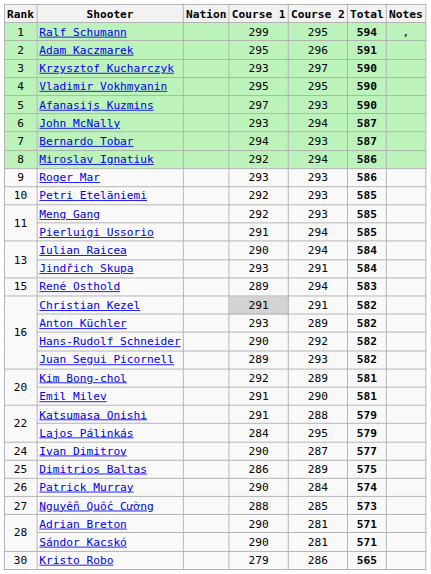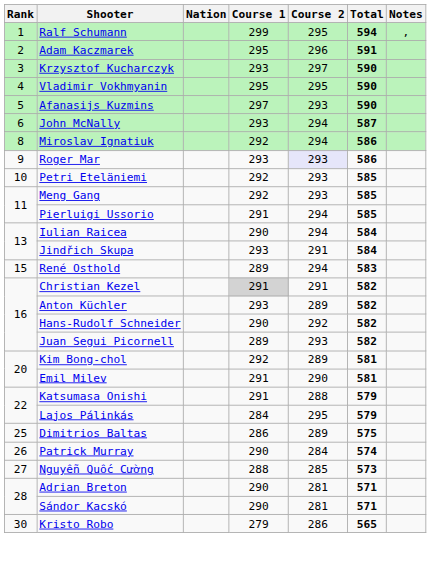 <table class="wikitable sortable" style="text-align: center">
 <tr>
 <th>Rank</th>
 <th>Shooter</th>
 <th>Nation</th>
 <th>Course 1</th>
 <th>Course 2</th>
 <th>Total</th>
 <th>Notes</th>
 </tr>
 <tr bgcolor=#bbf3bb>
 <td>1</td>
 <td align=left><a href='#'>Ralf Schumann</a></td>
 <td align=left></td>
 <td>299</td>
 <td>295</td>
 <td><strong>594</strong></td>
 <td>, </td>
 </tr>
 <tr bgcolor=#bbf3bb>
 <td>2</td>
 <td align=left><a href='#'>Adam Kaczmarek</a></td>
 <td align=left></td>
 <td>295</td>
 <td>296</td>
 <td><strong>591</strong></td>
 <td></td>
 </tr>
 <tr bgcolor=#bbf3bb>
 <td>3</td>
 <td align=left><a href='#'>Krzysztof Kucharczyk</a></td>
 <td align=left></td>
 <td>293</td>
 <td>297</td>
 <td><strong>590</strong></td>
 <td></td>
 </tr>
 <tr bgcolor=#bbf3bb>
 <td>4</td>
 <td align=left><a href='#'>Vladimir Vokhmyanin</a></td>
 <td align=left></td>
 <td>295</td>
 <td>295</td>
 <td><strong>590</strong></td>
 <td></td>
 </tr>
 <tr bgcolor=#bbf3bb>
 <td>5</td>
 <td align=left><a href='#'>Afanasijs Kuzmins</a></td>
 <td align=left></td>
 <td>297</td>
 <td>293</td>
 <td><strong>590</strong></td>
 <td></td>
 </tr>
 <tr bgcolor=#bbf3bb>
 <td>6</td>
 <td align=left><a href='#'>John McNally</a></td>
 <td align=left></td>
 <td>293</td>
 <td>294</td>
 <td><strong>587</strong></td>
 <td></td>
 </tr>
 <tr bgcolor=#bbf3bb>
-<td>7</td>
-<td align=left><a href='#'>Bernardo Tobar</a></td>
-<td align=left></td>
-<td>294</td>
-<td>293</td>
-<td><strong>587</strong></td>
-<td></td>
-</tr>
-<tr bgcolor=#bbf3bb>
 <td>8</td>
 <td align=left><a href='#'>Miroslav Ignatiuk</a></td>
 <td align=left></td>
 <td>292</td>
 <td>294</td>
 <td><strong>586</strong></td>
 <td></td>
 </tr>
 <tr>
 <td>9</td>
 <td align=left><a href='#'>Roger Mar</a></td>
 <td align=left></td>
 <td>293</td>
-<td>293</td>
+<td style="background: lavender;">293</td>
 <td><strong>586</strong></td>
 <td></td>
 </tr>
 <tr>
 <td>10</td>
 <td align=left><a href='#'>Petri Eteläniemi</a></td>
 <td align=left></td>
 <td>292</td>
 <td>293</td>
 <td><strong>585</strong></td>
 <td></td>
 </tr>
 <tr>
 <td rowspan=2>11</td>
 <td align=left><a href='#'>Meng Gang</a></td>
 <td align=left></td>
 <td>292</td>
 <td>293</td>
 <td><strong>585</strong></td>
 <td></td>
 </tr>
 <tr>
 <td align=left><a href='#'>Pierluigi Ussorio</a></td>
 <td align=left></td>
 <td>291</td>
 <td>294</td>
 <td><strong>585</strong></td>
 <td></td>
 </tr>
 <tr>
 <td rowspan=2>13</td>
 <td align=left><a href='#'>Iulian Raicea</a></td>
 <td align=left></td>
 <td>290</td>
 <td>294</td>
 <td><strong>584</strong></td>
 <td></td>
 </tr>
 <tr>
 <td align=left><a href='#'>Jindřich Skupa</a></td>
 <td align=left></td>
 <td>293</td>
 <td>291</td>
 <td><strong>584</strong></td>
 <td></td>
 </tr>
 <tr>
 <td>15</td>
 <td align=left><a href='#'>René Osthold</a></td>
 <td align=left></td>
 <td>289</td>
 <td>294</td>
 <td><strong>583</strong></td>
 <td></td>
 </tr>
 <tr>
 <td rowspan=4>16</td>
 <td align=left><a href='#'>Christian Kezel</a></td>
 <td align=left></td>
 <td style="background: lightgrey;">291</td>
 <td>291</td>
 <td><strong>582</strong></td>
 <td></td>
 </tr>
 <tr>
 <td align=left><a href='#'>Anton Küchler</a></td>
 <td align=left></td>
 <td>293</td>
 <td>289</td>
 <td><strong>582</strong></td>
 <td></td>
 </tr>
 <tr>
 <td align=left><a href='#'>Hans-Rudolf Schneider</a></td>
 <td align=left></td>
 <td>290</td>
 <td>292</td>
 <td><strong>582</strong></td>
 <td></td>
 </tr>
 <tr>
 <td align=left><a href='#'>Juan Segui Picornell</a></td>
 <td align=left></td>
 <td>289</td>
 <td>293</td>
 <td><strong>582</strong></td>
 <td></td>
 </tr>
 <tr>
 <td rowspan=2>20</td>
 <td align=left><a href='#'>Kim Bong-chol</a></td>
 <td align=left></td>
 <td>292</td>
 <td>289</td>
 <td><strong>581</strong></td>
 <td></td>
 </tr>
 <tr>
 <td align=left><a href='#'>Emil Milev</a></td>
 <td align=left></td>
 <td>291</td>
 <td>290</td>
 <td><strong>581</strong></td>
 <td></td>
 </tr>
 <tr>
 <td rowspan=2>22</td>
 <td align=left><a href='#'>Katsumasa Onishi</a></td>
 <td align=left></td>
 <td>291</td>
 <td>288</td>
 <td><strong>579</strong></td>
 <td></td>
 </tr>
 <tr>
 <td align=left><a href='#'>Lajos Pálinkás</a></td>
 <td align=left></td>
 <td>284</td>
 <td>295</td>
 <td><strong>579</strong></td>
 <td></td>
 </tr>
 <tr>
-<td>24</td>
-<td align=left><a href='#'>Ivan Dimitrov</a></td>
-<td align=left></td>
-<td>290</td>
-<td>287</td>
-<td><strong>577</strong></td>
-<td></td>
-</tr>
-<tr>
 <td>25</td>
 <td align=left><a href='#'>Dimitrios Baltas</a></td>
 <td align=left></td>
 <td>286</td>
 <td>289</td>
 <td><strong>575</strong></td>
 <td></td>
 </tr>
 <tr>
 <td>26</td>
 <td align=left><a href='#'>Patrick Murray</a></td>
 <td align=left></td>
 <td>290</td>
 <td>284</td>
 <td><strong>574</strong></td>
 <td></td>
 </tr>
 <tr>
 <td>27</td>
 <td align=left><a href='#'>Nguyễn Quốc Cường</a></td>
 <td align=left></td>
 <td>288</td>
 <td>285</td>
 <td><strong>573</strong></td>
 <td></td>
 </tr>
 <tr>
 <td rowspan=2>28</td>
 <td align=left><a href='#'>Adrian Breton</a></td>
 <td align=left></td>
 <td>290</td>
 <td>281</td>
 <td><strong>571</strong></td>
 <td></td>
 </tr>
 <tr>
 <td align=left><a href='#'>Sándor Kacskó</a></td>
 <td align=left></td>
 <td>290</td>
 <td>281</td>
 <td><strong>571</strong></td>
 <td></td>
 </tr>
 <tr>
 <td>30</td>
 <td align=left><a href='#'>Kristo Robo</a></td>
 <td align=left></td>
 <td>279</td>
 <td>286</td>
 <td><strong>565</strong></td>
 <td></td>
 </tr>
 </table>
